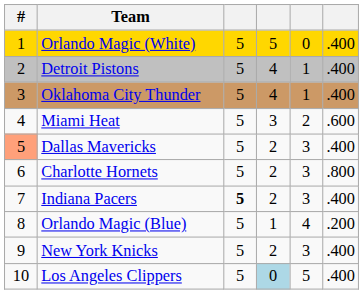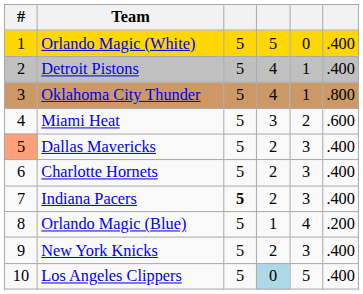 <table class="wikitable" style="text-align:center">
 <tr>
 <th width="25px">#</th>
 <th width="175px">Team</th>
 <th width="25px"></th>
 <th width="25px"></th>
 <th width="25px"></th>
 <th width="25px"></th>
 </tr>
 <tr style="background:gold;">
 <td>1</td>
 <td align="left"><a href='#'>Orlando Magic (White)</a></td>
 <td>5</td>
 <td>5</td>
 <td>0</td>
 <td>.400</td>
 </tr>
 <tr style="background:silver;">
 <td>2</td>
 <td align="left"><a href='#'>Detroit Pistons</a></td>
 <td>5</td>
 <td>4</td>
 <td>1</td>
 <td>.400</td>
 </tr>
 <tr style="background:#c96;">
 <td>3</td>
 <td align="left"><a href='#'>Oklahoma City Thunder</a></td>
 <td>5</td>
 <td>4</td>
 <td>1</td>
-<td>.400</td>
+<td>.800</td>
 </tr>
 <tr>
 <td>4</td>
 <td align="left"><a href='#'>Miami Heat</a></td>
 <td>5</td>
 <td>3</td>
 <td>2</td>
 <td>.600</td>
 </tr>
 <tr>
 <td style="background: lightsalmon;">5</td>
 <td align="left"><a href='#'>Dallas Mavericks</a></td>
 <td>5</td>
 <td>2</td>
 <td>3</td>
 <td>.400</td>
 </tr>
 <tr>
 <td>6</td>
 <td align="left"><a href='#'>Charlotte Hornets</a></td>
 <td>5</td>
 <td>2</td>
 <td>3</td>
-<td>.800</td>
+<td>.400</td>
 </tr>
 <tr>
 <td>7</td>
 <td align="left"><a href='#'>Indiana Pacers</a></td>
 <td><strong>5</strong></td>
 <td>2</td>
 <td>3</td>
 <td>.400</td>
 </tr>
 <tr>
 <td>8</td>
 <td align="left"><a href='#'>Orlando Magic (Blue)</a></td>
 <td>5</td>
 <td>1</td>
 <td>4</td>
 <td>.200</td>
 </tr>
 <tr>
 <td>9</td>
 <td align="left"><a href='#'>New York Knicks</a></td>
 <td>5</td>
 <td>2</td>
 <td>3</td>
 <td>.400</td>
 </tr>
 <tr>
 <td>10</td>
 <td align="left"><a href='#'>Los Angeles Clippers</a></td>
 <td>5</td>
 <td style="background: lightblue;">0</td>
 <td>5</td>
 <td>.400</td>
 </tr>
 </table>
